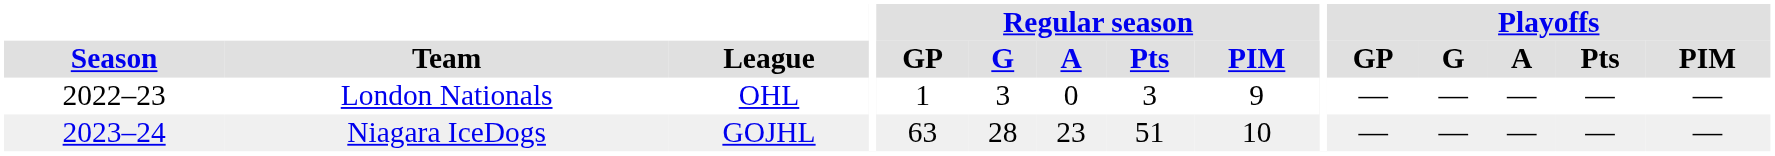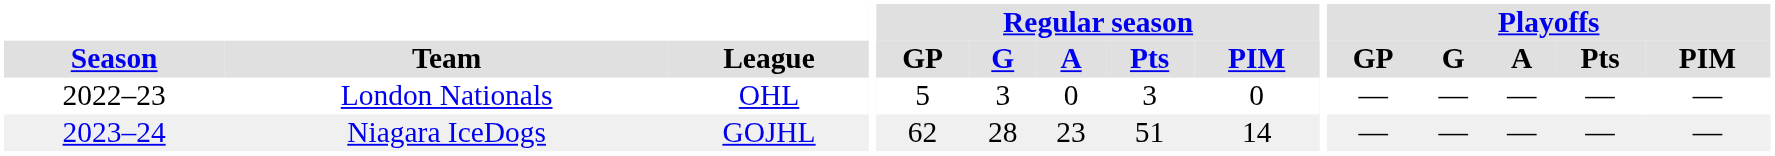 <table border="0" cellpadding="1" cellspacing="0" style="text-align:center; width:60em">
 <tr bgcolor="#e0e0e0">
 <th colspan="3" bgcolor="#ffffff"></th>
 <th rowspan="100" bgcolor="#ffffff"></th>
 <th colspan="5"><a href='#'>Regular season</a></th>
 <th rowspan="100" bgcolor="#ffffff"></th>
 <th colspan="5"><a href='#'>Playoffs</a></th>
 </tr>
 <tr bgcolor="#e0e0e0">
 <th><a href='#'>Season</a></th>
 <th>Team</th>
 <th>League</th>
 <th>GP</th>
 <th><a href='#'>G</a></th>
 <th><a href='#'>A</a></th>
 <th><a href='#'>Pts</a></th>
 <th><a href='#'>PIM</a></th>
 <th>GP</th>
 <th>G</th>
 <th>A</th>
 <th>Pts</th>
 <th>PIM</th>
 </tr>
 <tr>
 <td>2022–23</td>
 <td><a href='#'>London Nationals</a></td>
 <td><a href='#'>OHL</a></td>
-<td>1</td>
+<td>5</td>
 <td>3</td>
 <td>0</td>
 <td>3</td>
-<td>9</td>
+<td>0</td>
 <td>—</td>
 <td>—</td>
 <td>—</td>
 <td>—</td>
 <td>—</td>
 </tr>
 <tr bgcolor="#f0f0f0">
 <td><a href='#'>2023–24</a></td>
 <td><a href='#'>Niagara IceDogs</a></td>
 <td><a href='#'>GOJHL</a></td>
-<td>63</td>
+<td>62</td>
 <td>28</td>
 <td>23</td>
 <td>51</td>
-<td>10</td>
+<td>14</td>
 <td>—</td>
 <td>—</td>
 <td>—</td>
 <td>—</td>
 <td>—</td>
 </tr>
 </table>
